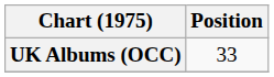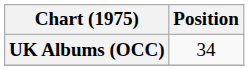 <table class="wikitable plainrowheaders" style="text-align:center;">
 <tr>
 <th scope="col">Chart (1975)</th>
 <th scope="col">Position</th>
 </tr>
 <tr>
 <th scope="row">UK Albums (OCC)</th>
-<td>33</td>
+<td>34</td>
 </tr>
 <tr>
 </tr>
 </table>
